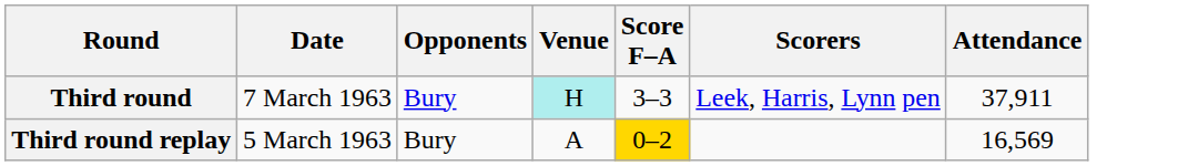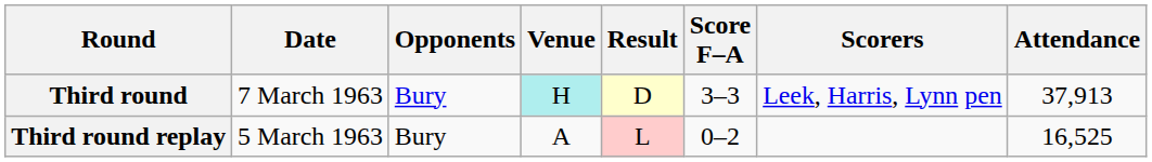 <table class="wikitable plainrowheaders" style="text-align:center">
 <tr>
 <th scope="col">Round</th>
 <th scope="col">Date</th>
 <th scope="col">Opponents</th>
 <th scope="col">Venue</th>
+<th scope="col">Result</th>
 <th scope="col">Score<br>F–A</th>
 <th scope="col">Scorers</th>
 <th scope="col">Attendance</th>
 </tr>
 <tr>
 <th scope="row">Third round</th>
 <td align="left">7 March 1963</td>
 <td align="left"><a href='#'>Bury</a></td>
 <td style="background: paleturquoise;">H</td>
+<td style=background:#ffc>D</td>
 <td>3–3</td>
 <td align="left"><a href='#'>Leek</a>, <a href='#'>Harris</a>, <a href='#'>Lynn</a> <a href='#'>pen</a></td>
-<td>37,911</td>
+<td>37,913</td>
 </tr>
 <tr>
 <th scope="row">Third round replay</th>
 <td align="left">5 March 1963</td>
 <td align="left">Bury</td>
 <td>A</td>
-<td style="background: gold;">0–2</td>
+<td style=background:#fcc>L</td>
+<td>0–2</td>
 <td align="left"></td>
-<td>16,569</td>
+<td>16,525</td>
 </tr>
 </table>
